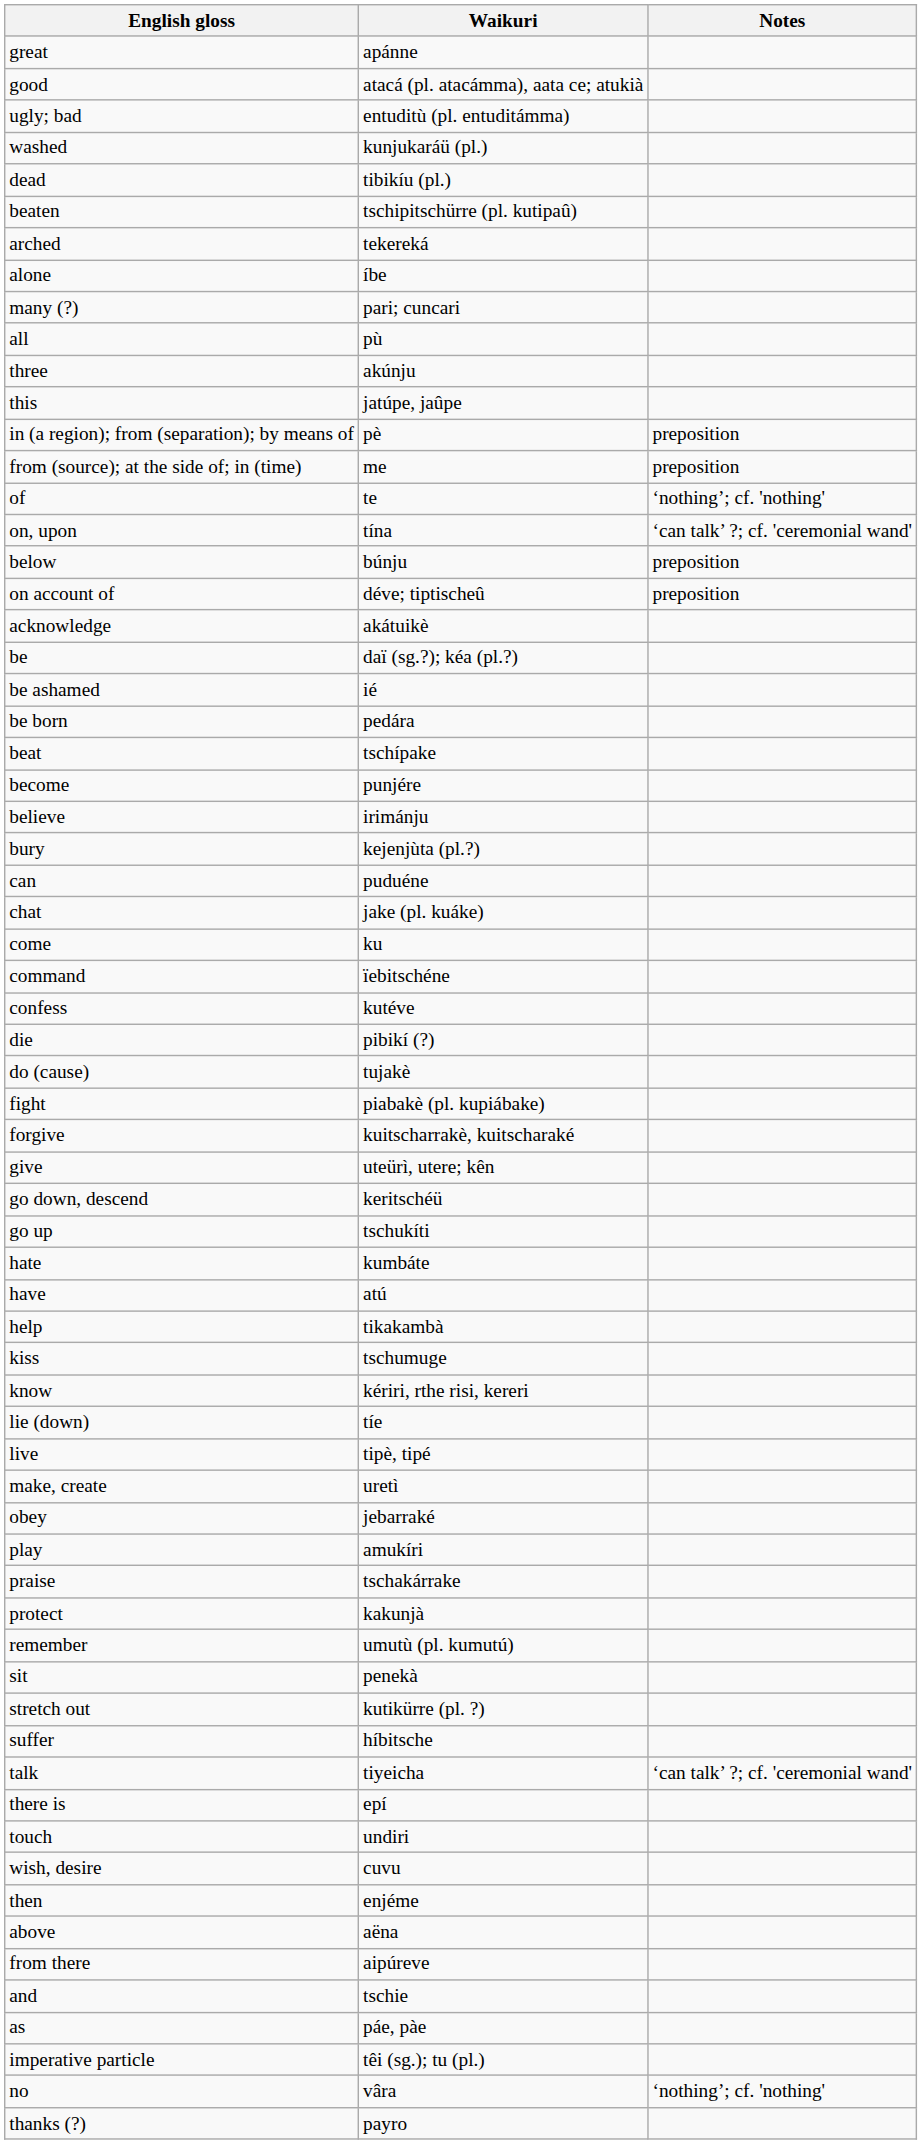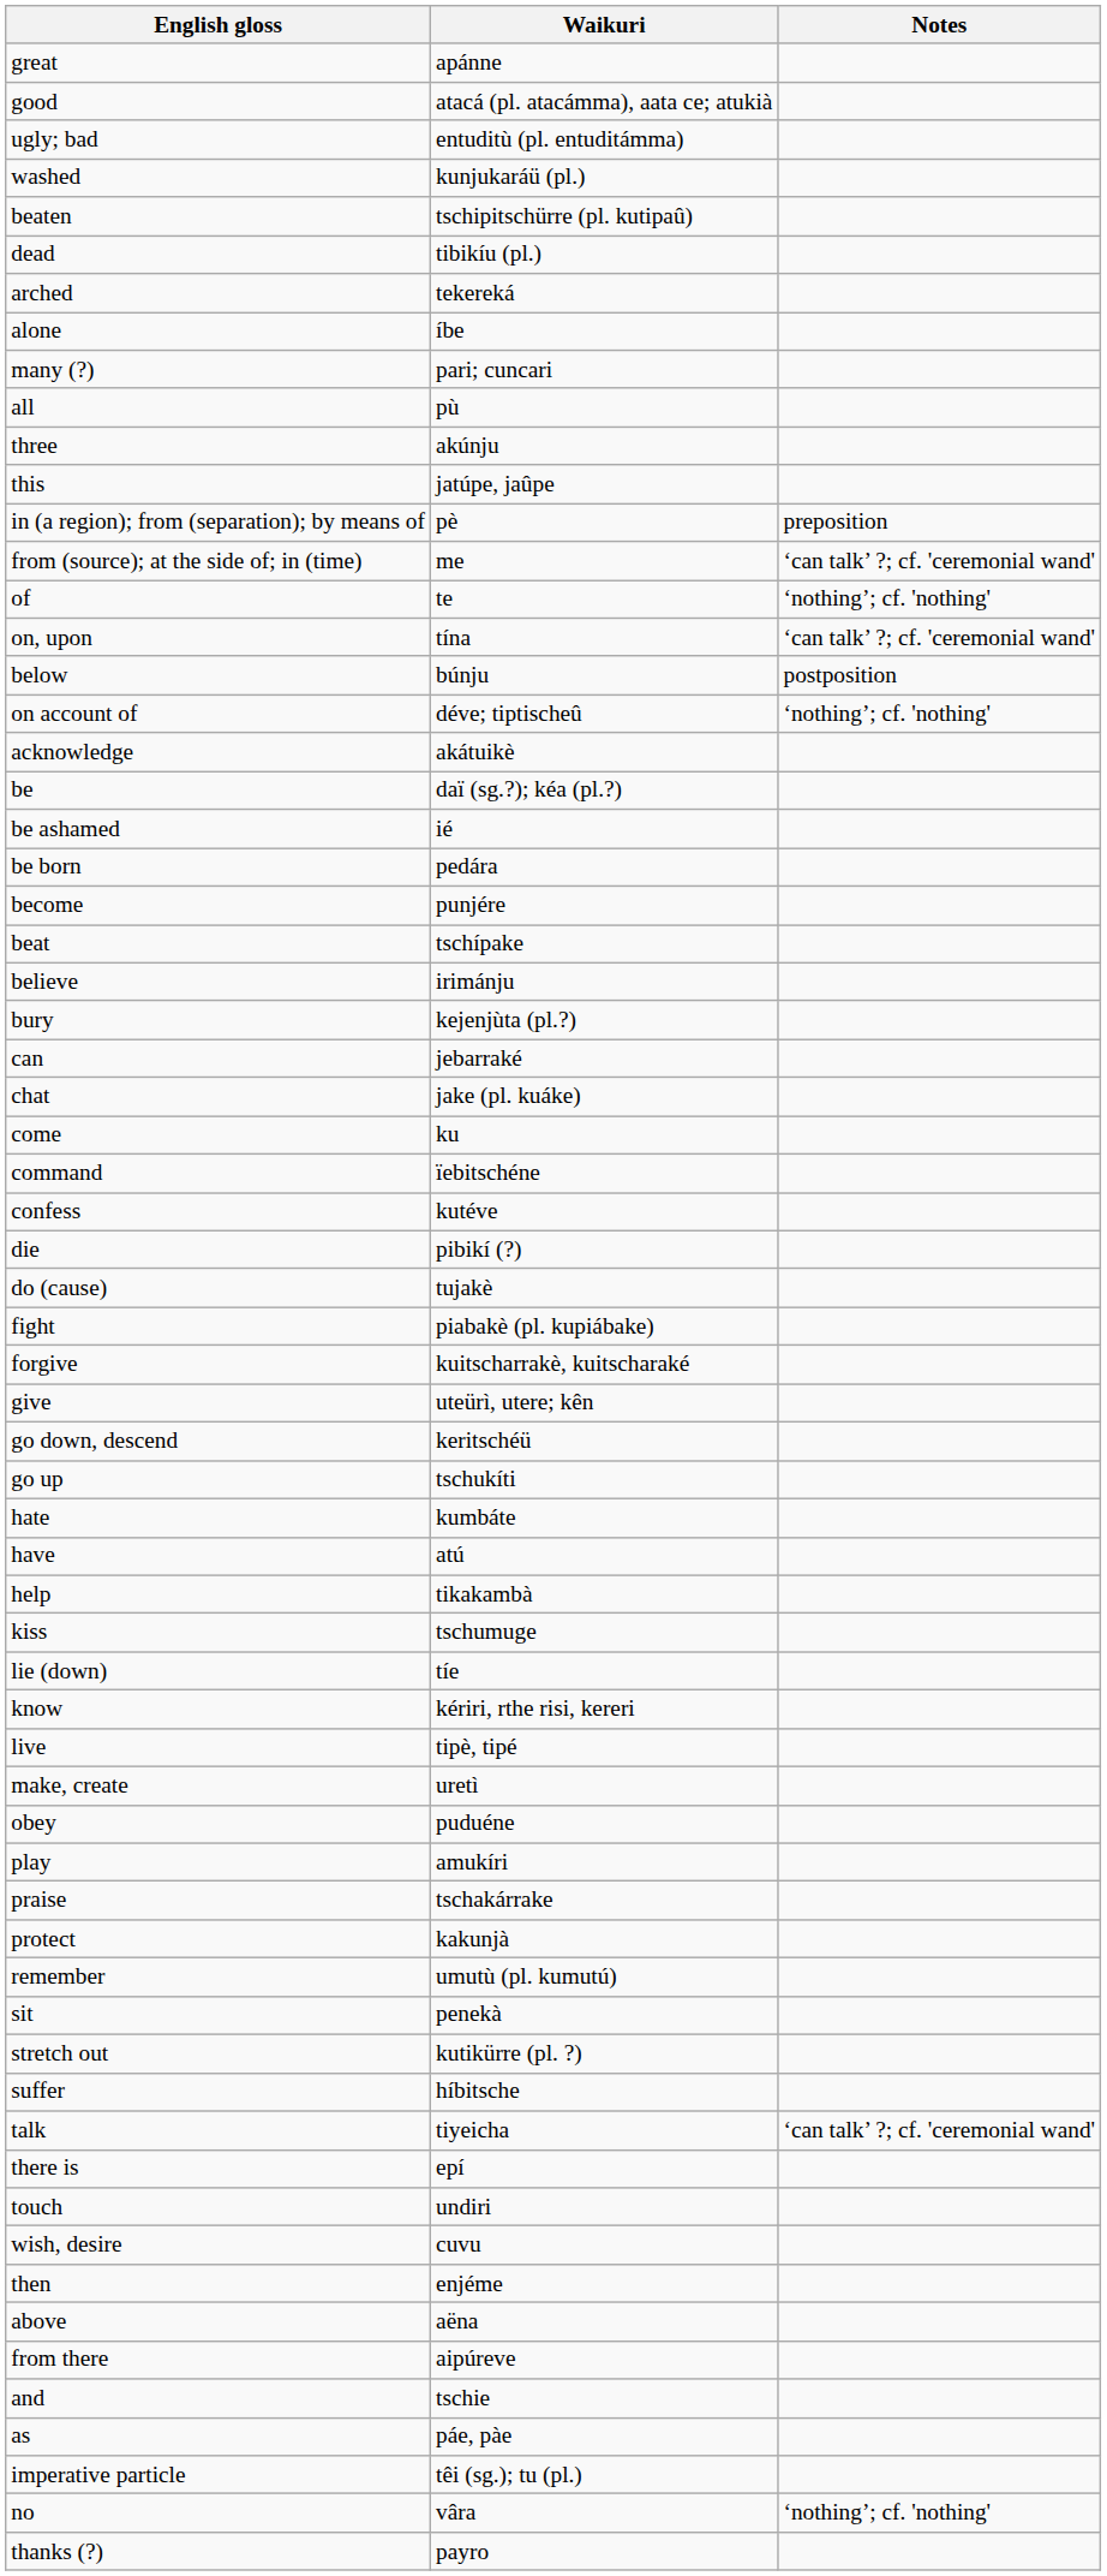 <table class="wikitable sortable" style="font-size: 85%">
 <tr>
 <th>English gloss</th>
 <th>Waikuri</th>
 <th>Notes</th>
 </tr>
 <tr>
 <td>great</td>
 <td>apánne</td>
 <td></td>
 </tr>
 <tr>
 <td>good</td>
 <td>atacá (pl. atacámma), aata ce; atukià</td>
 <td></td>
 </tr>
 <tr>
 <td>ugly; bad</td>
 <td>entuditù (pl. entuditámma)</td>
 <td></td>
 </tr>
 <tr>
 <td>washed</td>
 <td>kunjukaráü (pl.)</td>
 <td></td>
 </tr>
 <tr>
-<td>dead</td>
-<td>tibikíu (pl.)</td>
+<td>beaten</td>
+<td>tschipitschürre (pl. kutipaû)</td>
 <td></td>
 </tr>
 <tr>
-<td>beaten</td>
-<td>tschipitschürre (pl. kutipaû)</td>
+<td>dead</td>
+<td>tibikíu (pl.)</td>
 <td></td>
 </tr>
 <tr>
 <td>arched</td>
 <td>tekereká</td>
 <td></td>
 </tr>
 <tr>
 <td>alone</td>
 <td>íbe</td>
 <td></td>
 </tr>
 <tr>
 <td>many (?)</td>
 <td>pari; cuncari</td>
 <td></td>
 </tr>
 <tr>
 <td>all</td>
 <td>pù</td>
 <td></td>
 </tr>
 <tr>
 <td>three</td>
 <td>akúnju</td>
 <td></td>
 </tr>
 <tr>
 <td>this</td>
 <td>jatúpe, jaûpe</td>
 <td></td>
 </tr>
 <tr>
 <td>in (a region); from (separation); by means of</td>
 <td>pè</td>
 <td>preposition</td>
 </tr>
 <tr>
 <td>from (source); at the side of; in (time)</td>
 <td>me</td>
-<td>preposition</td>
+<td>‘can talk’ ?; cf. 'ceremonial wand'</td>
 </tr>
 <tr>
 <td>of</td>
 <td>te</td>
 <td>‘nothing’; cf. 'nothing'</td>
 </tr>
 <tr>
 <td>on, upon</td>
 <td>tína</td>
 <td>‘can talk’ ?; cf. 'ceremonial wand'</td>
 </tr>
 <tr>
 <td>below</td>
 <td>búnju</td>
-<td>preposition</td>
+<td>postposition</td>
 </tr>
 <tr>
 <td>on account of</td>
 <td>déve; tiptischeû</td>
-<td>preposition</td>
+<td>‘nothing’; cf. 'nothing'</td>
 </tr>
 <tr>
 <td>acknowledge</td>
 <td>akátuikè</td>
 <td></td>
 </tr>
 <tr>
 <td>be</td>
 <td>daï (sg.?); kéa (pl.?)</td>
 <td></td>
 </tr>
 <tr>
 <td>be ashamed</td>
 <td>ié</td>
 <td></td>
 </tr>
 <tr>
 <td>be born</td>
 <td>pedára</td>
 <td></td>
 </tr>
 <tr>
-<td>beat</td>
-<td>tschípake</td>
+<td>become</td>
+<td>punjére</td>
 <td></td>
 </tr>
 <tr>
-<td>become</td>
-<td>punjére</td>
+<td>beat</td>
+<td>tschípake</td>
 <td></td>
 </tr>
 <tr>
 <td>believe</td>
 <td>irimánju</td>
 <td></td>
 </tr>
 <tr>
 <td>bury</td>
 <td>kejenjùta (pl.?)</td>
 <td></td>
 </tr>
 <tr>
 <td>can</td>
-<td>puduéne</td>
+<td>jebarraké</td>
 <td></td>
 </tr>
 <tr>
 <td>chat</td>
 <td>jake (pl. kuáke)</td>
 <td></td>
 </tr>
 <tr>
 <td>come</td>
 <td>ku</td>
 <td></td>
 </tr>
 <tr>
 <td>command</td>
 <td>ïebitschéne</td>
 <td></td>
 </tr>
 <tr>
 <td>confess</td>
 <td>kutéve</td>
 <td></td>
 </tr>
 <tr>
 <td>die</td>
 <td>pibikí (?)</td>
 <td></td>
 </tr>
 <tr>
 <td>do (cause)</td>
 <td>tujakè</td>
 <td></td>
 </tr>
 <tr>
 <td>fight</td>
 <td>piabakè (pl. kupiábake)</td>
 <td></td>
 </tr>
 <tr>
 <td>forgive</td>
 <td>kuitscharrakè, kuitscharaké</td>
 <td></td>
 </tr>
 <tr>
 <td>give</td>
 <td>uteürì, utere; kên</td>
 <td></td>
 </tr>
 <tr>
 <td>go down, descend</td>
 <td>keritschéü</td>
 <td></td>
 </tr>
 <tr>
 <td>go up</td>
 <td>tschukíti</td>
 <td></td>
 </tr>
 <tr>
 <td>hate</td>
 <td>kumbáte</td>
 <td></td>
 </tr>
 <tr>
 <td>have</td>
 <td>atú</td>
 <td></td>
 </tr>
 <tr>
 <td>help</td>
 <td>tikakambà</td>
 <td></td>
 </tr>
 <tr>
 <td>kiss</td>
 <td>tschumuge</td>
 <td></td>
 </tr>
 <tr>
-<td>know</td>
-<td>kériri, rthe risi, kereri</td>
+<td>lie (down)</td>
+<td>tíe</td>
 <td></td>
 </tr>
 <tr>
-<td>lie (down)</td>
-<td>tíe</td>
+<td>know</td>
+<td>kériri, rthe risi, kereri</td>
 <td></td>
 </tr>
 <tr>
 <td>live</td>
 <td>tipè, tipé</td>
 <td></td>
 </tr>
 <tr>
 <td>make, create</td>
 <td>uretì</td>
 <td></td>
 </tr>
 <tr>
 <td>obey</td>
-<td>jebarraké</td>
+<td>puduéne</td>
 <td></td>
 </tr>
 <tr>
 <td>play</td>
 <td>amukíri</td>
 <td></td>
 </tr>
 <tr>
 <td>praise</td>
 <td>tschakárrake</td>
 <td></td>
 </tr>
 <tr>
 <td>protect</td>
 <td>kakunjà</td>
 <td></td>
 </tr>
 <tr>
 <td>remember</td>
 <td>umutù (pl. kumutú)</td>
 <td></td>
 </tr>
 <tr>
 <td>sit</td>
 <td>penekà</td>
 <td></td>
 </tr>
 <tr>
 <td>stretch out</td>
 <td>kutikürre (pl. ?)</td>
 <td></td>
 </tr>
 <tr>
 <td>suffer</td>
 <td>híbitsche</td>
 <td></td>
 </tr>
 <tr>
 <td>talk</td>
 <td>tiyeicha</td>
 <td>‘can talk’ ?; cf. 'ceremonial wand'</td>
 </tr>
 <tr>
 <td>there is</td>
 <td>epí</td>
 <td></td>
 </tr>
 <tr>
 <td>touch</td>
 <td>undiri</td>
 <td></td>
 </tr>
 <tr>
 <td>wish, desire</td>
 <td>cuvu</td>
 <td></td>
 </tr>
 <tr>
 <td>then</td>
 <td>enjéme</td>
 <td></td>
 </tr>
 <tr>
 <td>above</td>
 <td>aëna</td>
 <td></td>
 </tr>
 <tr>
 <td>from there</td>
 <td>aipúreve</td>
 <td></td>
 </tr>
 <tr>
 <td>and</td>
 <td>tschie</td>
 <td></td>
 </tr>
 <tr>
 <td>as</td>
 <td>páe, pàe</td>
 <td></td>
 </tr>
 <tr>
 <td>imperative particle</td>
 <td>têi (sg.); tu (pl.)</td>
 <td></td>
 </tr>
 <tr>
 <td>no</td>
 <td>vâra</td>
 <td>‘nothing’; cf. 'nothing'</td>
 </tr>
 <tr>
 <td>thanks (?)</td>
 <td>payro</td>
 <td></td>
 </tr>
 </table>
